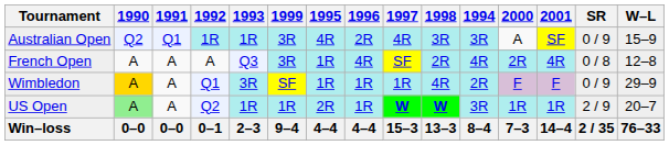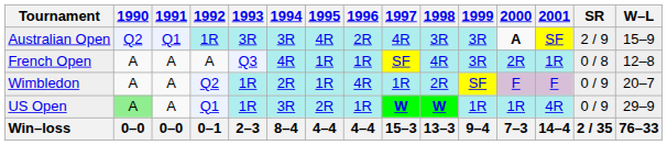 <table class="wikitable" style="text-align:center">
 <tr>
 <th>Tournament</th>
 <th><a href='#'>1990</a></th>
 <th><a href='#'>1991</a></th>
 <th><a href='#'>1992</a></th>
 <th><a href='#'>1993</a></th>
-<th><a href='#'>1999</a></th>
+<th><a href='#'>1994</a></th>
 <th><a href='#'>1995</a></th>
 <th><a href='#'>1996</a></th>
 <th><a href='#'>1997</a></th>
 <th><a href='#'>1998</a></th>
-<th><a href='#'>1994</a></th>
+<th><a href='#'>1999</a></th>
 <th><a href='#'>2000</a></th>
 <th><a href='#'>2001</a></th>
 <th>SR</th>
 <th>W–L</th>
 </tr>
 <tr>
 <td bgcolor="#efefef" align="left"><a href='#'>Australian Open</a></td>
 <td bgcolor="#ECF2FF"><a href='#'>Q2</a></td>
 <td bgcolor="#ECF2FF"><a href='#'>Q1</a></td>
 <td bgcolor="#afeeee"><a href='#'>1R</a></td>
-<td bgcolor="#afeeee"><a href='#'>1R</a></td>
+<td bgcolor="#afeeee"><a href='#'>3R</a></td>
 <td bgcolor="#afeeee"><a href='#'>3R</a></td>
 <td bgcolor="#afeeee"><a href='#'>4R</a></td>
 <td bgcolor="#afeeee"><a href='#'>2R</a></td>
 <td bgcolor="#afeeee"><a href='#'>4R</a></td>
 <td bgcolor="#afeeee"><a href='#'>3R</a></td>
 <td bgcolor="#afeeee"><a href='#'>3R</a></td>
-<td>A</td>
+<td><strong>A</strong></td>
 <td bgcolor="yellow"><a href='#'>SF</a></td>
-<td bgcolor="#EFEFEF">0 / 9</td>
+<td bgcolor="#EFEFEF">2 / 9</td>
 <td bgcolor="#EFEFEF">15–9</td>
 </tr>
 <tr>
 <td bgcolor="#efefef" align="left"><a href='#'>French Open</a></td>
 <td>A</td>
 <td>A</td>
 <td>A</td>
 <td bgcolor="#ECF2FF"><a href='#'>Q3</a></td>
+<td bgcolor="#afeeee"><a href='#'>4R</a></td>
+<td bgcolor="#afeeee"><a href='#'>1R</a></td>
+<td bgcolor="#afeeee"><a href='#'>1R</a></td>
+<td bgcolor="yellow"><a href='#'>SF</a></td>
+<td bgcolor="#afeeee"><a href='#'>4R</a></td>
 <td bgcolor="#afeeee"><a href='#'>3R</a></td>
+<td bgcolor="#afeeee"><a href='#'>2R</a></td>
 <td bgcolor="#afeeee"><a href='#'>1R</a></td>
-<td bgcolor="#afeeee"><a href='#'>4R</a></td>
-<td bgcolor="yellow"><a href='#'>SF</a></td>
-<td bgcolor="#afeeee"><a href='#'>2R</a></td>
-<td bgcolor="#afeeee"><a href='#'>4R</a></td>
-<td bgcolor="#afeeee"><a href='#'>2R</a></td>
-<td bgcolor="#afeeee"><a href='#'>4R</a></td>
 <td bgcolor="#EFEFEF">0 / 8</td>
 <td bgcolor="#EFEFEF">12–8</td>
 </tr>
 <tr>
 <td bgcolor="#efefef" align="left"><a href='#'>Wimbledon</a></td>
-<td style="background: gold;">A</td>
 <td>A</td>
-<td bgcolor="#ECF2FF"><a href='#'>Q1</a></td>
-<td bgcolor="#afeeee"><a href='#'>3R</a></td>
-<td bgcolor="yellow"><a href='#'>SF</a></td>
+<td>A</td>
+<td bgcolor="#ECF2FF"><a href='#'>Q2</a></td>
 <td bgcolor="#afeeee"><a href='#'>1R</a></td>
-<td bgcolor="#afeeee"><a href='#'>1R</a></td>
+<td bgcolor="#afeeee"><a href='#'>2R</a></td>
 <td bgcolor="#afeeee"><a href='#'>1R</a></td>
 <td bgcolor="#afeeee"><a href='#'>4R</a></td>
+<td bgcolor="#afeeee"><a href='#'>1R</a></td>
 <td bgcolor="#afeeee"><a href='#'>2R</a></td>
+<td bgcolor="yellow"><a href='#'>SF</a></td>
 <td bgcolor="#D8BFD8"><a href='#'>F</a></td>
 <td bgcolor="#D8BFD8"><a href='#'>F</a></td>
 <td bgcolor="#EFEFEF">0 / 9</td>
-<td bgcolor="#EFEFEF">29–9</td>
+<td bgcolor="#EFEFEF">20–7</td>
 </tr>
 <tr>
 <td bgcolor="#efefef" align="left"><a href='#'>US Open</a></td>
 <td style="background: lightgreen;">A</td>
 <td>A</td>
-<td bgcolor="#ECF2FF"><a href='#'>Q2</a></td>
+<td bgcolor="#ECF2FF"><a href='#'>Q1</a></td>
 <td bgcolor="#afeeee"><a href='#'>1R</a></td>
-<td bgcolor="#afeeee"><a href='#'>1R</a></td>
+<td bgcolor="#afeeee"><a href='#'>3R</a></td>
 <td bgcolor="#afeeee"><a href='#'>2R</a></td>
 <td bgcolor="#afeeee"><a href='#'>1R</a></td>
 <td bgcolor="lime"><strong><a href='#'>W</a></strong></td>
 <td bgcolor="lime"><strong><a href='#'>W</a></strong></td>
-<td bgcolor="#afeeee"><a href='#'>3R</a></td>
 <td bgcolor="#afeeee"><a href='#'>1R</a></td>
 <td bgcolor="#afeeee"><a href='#'>1R</a></td>
-<td bgcolor="#EFEFEF">2 / 9</td>
-<td bgcolor="#EFEFEF">20–7</td>
+<td bgcolor="#afeeee"><a href='#'>4R</a></td>
+<td bgcolor="#EFEFEF">0 / 9</td>
+<td bgcolor="#EFEFEF">29–9</td>
 </tr>
 <tr>
 <th style="text-align:left">Win–loss</th>
 <th>0–0</th>
 <th>0–0</th>
 <th>0–1</th>
 <th>2–3</th>
-<th>9–4</th>
+<th>8–4</th>
 <th>4–4</th>
 <th>4–4</th>
 <th>15–3</th>
 <th>13–3</th>
-<th>8–4</th>
+<th>9–4</th>
 <th>7–3</th>
 <th>14–4</th>
 <th>2 / 35</th>
 <th>76–33</th>
 </tr>
 </table>
